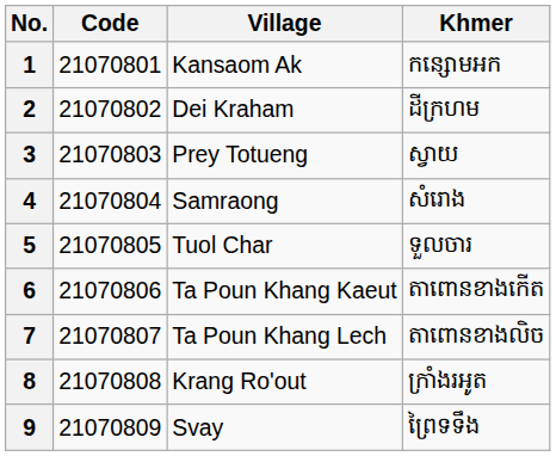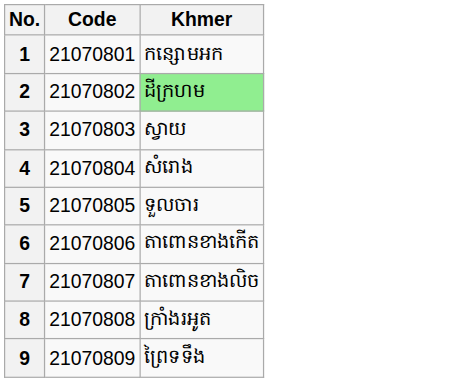 <table class="wikitable sortable mw-collapsible">
 <tr>
 <th>No.</th>
 <th>Code</th>
-<th>Village</th>
 <th>Khmer</th>
 </tr>
 <tr>
 <th>1</th>
 <td>21070801</td>
-<td>Kansaom Ak</td>
 <td>កន្សោមអក</td>
 </tr>
 <tr>
 <th>2</th>
 <td>21070802</td>
-<td>Dei Kraham</td>
-<td>ដីក្រហម</td>
+<td style="background: lightgreen;">ដីក្រហម</td>
 </tr>
 <tr>
 <th>3</th>
 <td>21070803</td>
-<td>Prey Totueng</td>
 <td>ស្វាយ</td>
 </tr>
 <tr>
 <th>4</th>
 <td>21070804</td>
-<td>Samraong</td>
 <td>សំរោង</td>
 </tr>
 <tr>
 <th>5</th>
 <td>21070805</td>
-<td>Tuol Char</td>
 <td>ទួលចារ</td>
 </tr>
 <tr>
 <th>6</th>
 <td>21070806</td>
-<td>Ta Poun Khang Kaeut</td>
 <td>តាពោនខាងកើត</td>
 </tr>
 <tr>
 <th>7</th>
 <td>21070807</td>
-<td>Ta Poun Khang Lech</td>
 <td>តាពោនខាងលិច</td>
 </tr>
 <tr>
 <th>8</th>
 <td>21070808</td>
-<td>Krang Ro'out</td>
 <td>ក្រាំងរអូត</td>
 </tr>
 <tr>
 <th>9</th>
 <td>21070809</td>
-<td>Svay</td>
 <td>ព្រៃទទឹង</td>
 </tr>
 </table>
